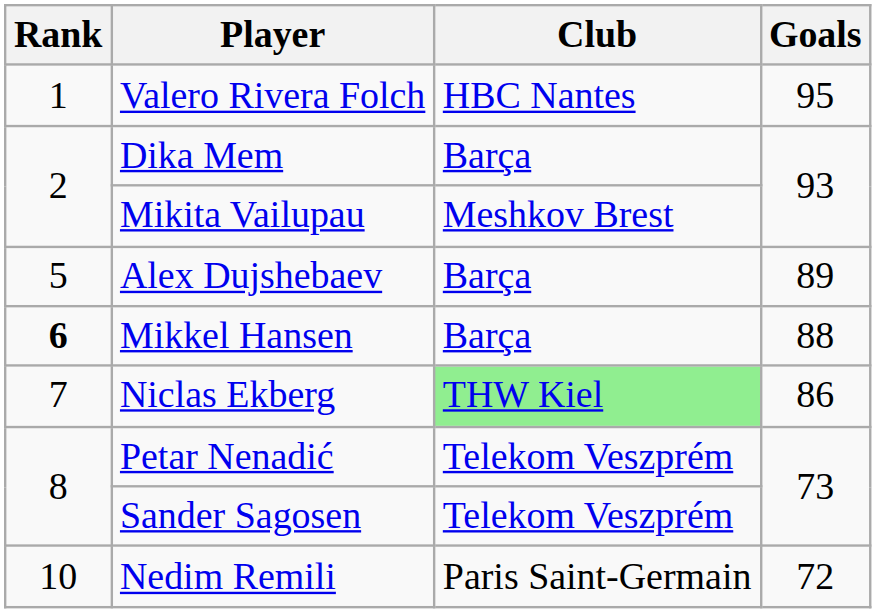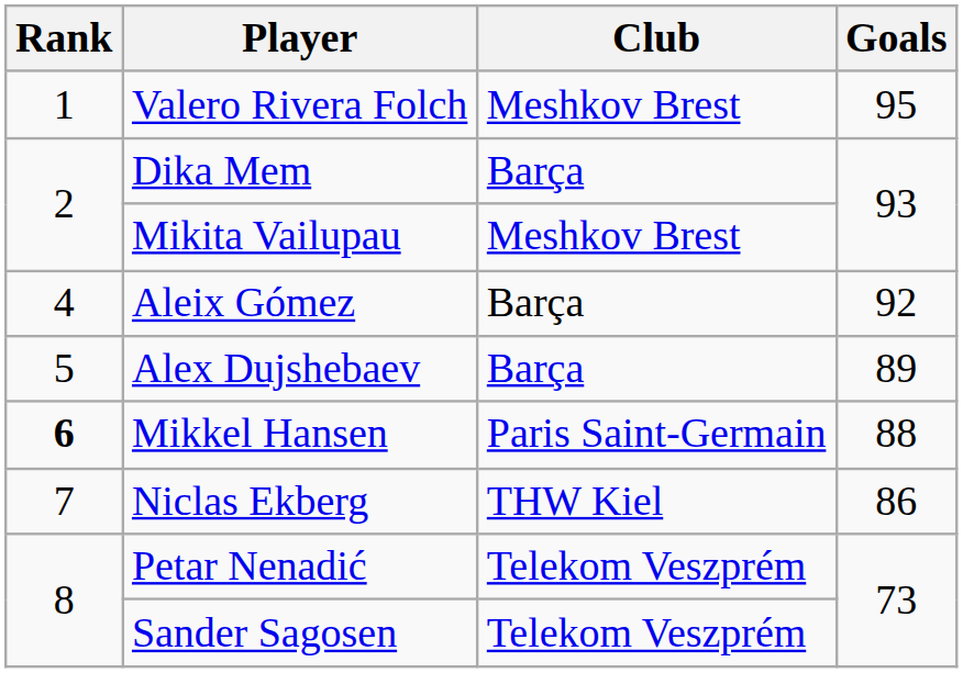 <table class="wikitable sortable" style="text-align:center">
 <tr>
 <th>Rank</th>
 <th>Player</th>
 <th>Club</th>
 <th>Goals</th>
 </tr>
 <tr>
 <td>1</td>
 <td align="left"> <a href='#'>Valero Rivera Folch</a></td>
-<td align="left"> <a href='#'>HBC Nantes</a></td>
+<td align="left"> <a href='#'>Meshkov Brest</a></td>
 <td>95</td>
 </tr>
 <tr>
 <td rowspan="2">2</td>
 <td align="left"> <a href='#'>Dika Mem</a></td>
 <td align="left"> <a href='#'>Barça</a></td>
 <td rowspan="2">93</td>
 </tr>
 <tr>
 <td align="left"> <a href='#'>Mikita Vailupau</a></td>
 <td align="left"> <a href='#'>Meshkov Brest</a></td>
 </tr>
 <tr>
+<td>4</td>
+<td align="left"> <a href='#'>Aleix Gómez</a></td>
+<td align="left"> Barça</td>
+<td>92</td>
+</tr>
+<tr>
 <td>5</td>
 <td align="left"> <a href='#'>Alex Dujshebaev</a></td>
 <td align="left"> <a href='#'>Barça</a></td>
 <td>89</td>
 </tr>
 <tr>
 <td><strong>6</strong></td>
 <td align="left"> <a href='#'>Mikkel Hansen</a></td>
-<td align="left"> <a href='#'>Barça</a></td>
+<td align="left"> <a href='#'>Paris Saint-Germain</a></td>
 <td>88</td>
 </tr>
 <tr>
 <td>7</td>
 <td align="left"> <a href='#'>Niclas Ekberg</a></td>
-<td align="left" style="background: lightgreen;"> <a href='#'>THW Kiel</a></td>
+<td align="left"> <a href='#'>THW Kiel</a></td>
 <td>86</td>
 </tr>
 <tr>
 <td rowspan="2">8</td>
 <td align="left"> <a href='#'>Petar Nenadić</a></td>
 <td align="left"> <a href='#'>Telekom Veszprém</a></td>
 <td rowspan="2">73</td>
 </tr>
 <tr>
 <td align="left"> <a href='#'>Sander Sagosen</a></td>
 <td align="left"> <a href='#'>Telekom Veszprém</a></td>
 </tr>
-<tr>
-<td>10</td>
-<td align="left"> <a href='#'>Nedim Remili</a></td>
-<td align="left"> Paris Saint-Germain</td>
-<td>72</td>
-</tr>
 </table>
